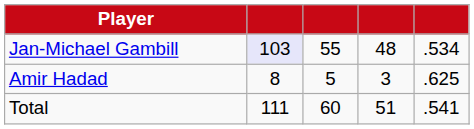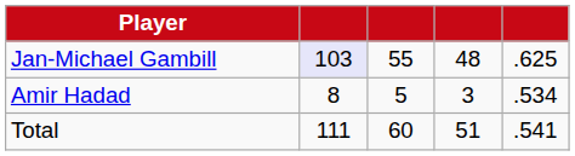 <table class="wikitable" style="text-align:center">
 <tr>
 <th style="background:#C80815; color:white" width="200px">Player</th>
 <th style="background:#C80815; color:white" width="40px"></th>
 <th style="background:#C80815; color:white" width="40px"></th>
 <th style="background:#C80815; color:white" width="40px"></th>
 <th style="background:#C80815; color:white" width="40px"></th>
 </tr>
 <tr>
 <td style="text-align:left"><a href='#'>Jan-Michael Gambill</a></td>
 <td style="background: lavender;">103</td>
 <td>55</td>
 <td>48</td>
-<td>.534</td>
+<td>.625</td>
 </tr>
 <tr>
 <td style="text-align:left"><a href='#'>Amir Hadad</a></td>
 <td>8</td>
 <td>5</td>
 <td>3</td>
-<td>.625</td>
+<td>.534</td>
 </tr>
 <tr>
 <td style="text-align:left">Total</td>
 <td>111</td>
 <td>60</td>
 <td>51</td>
 <td>.541</td>
 </tr>
 </table>
